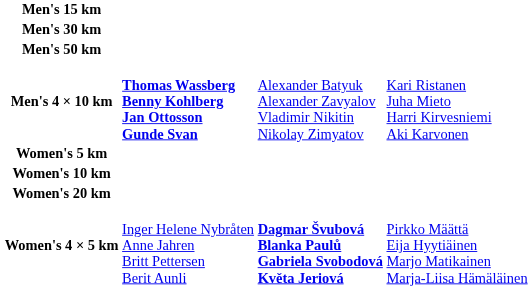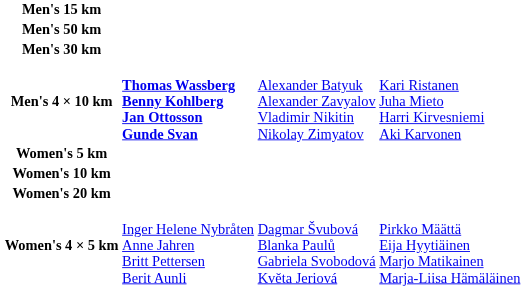 <table>
 <tr>
 <th scope=row>Men's 15 km<br></th>
 <td></td>
 <td></td>
 <td></td>
 </tr>
 <tr>
-<th scope=row>Men's 30 km<br></th>
+<th scope=row>Men's 50 km<br></th>
 <td></td>
 <td></td>
 <td></td>
 </tr>
 <tr>
-<th scope=row>Men's 50 km<br></th>
+<th scope=row>Men's 30 km<br></th>
 <td></td>
 <td></td>
 <td></td>
 </tr>
 <tr>
 <th scope=row>Men's 4 × 10 km<br></th>
 <td><strong><br><a href='#'>Thomas Wassberg</a><br><a href='#'>Benny Kohlberg</a><br><a href='#'>Jan Ottosson</a><br><a href='#'>Gunde Svan</a></strong></td>
 <td><br><a href='#'>Alexander Batyuk</a><br><a href='#'>Alexander Zavyalov</a><br><a href='#'>Vladimir Nikitin</a><br><a href='#'>Nikolay Zimyatov</a></td>
 <td><br><a href='#'>Kari Ristanen</a><br><a href='#'>Juha Mieto</a><br><a href='#'>Harri Kirvesniemi</a><br><a href='#'>Aki Karvonen</a></td>
 </tr>
 <tr>
 <th scope=row>Women's 5 km<br></th>
 <td></td>
 <td></td>
 <td></td>
 </tr>
 <tr>
 <th scope=row>Women's 10 km<br></th>
 <td></td>
 <td></td>
 <td></td>
 </tr>
 <tr>
 <th scope=row>Women's 20 km<br></th>
 <td></td>
 <td></td>
 <td></td>
 </tr>
 <tr>
 <th scope=row>Women's 4 × 5 km<br></th>
 <td><br><a href='#'>Inger Helene Nybråten</a><br><a href='#'>Anne Jahren</a><br><a href='#'>Britt Pettersen</a><br><a href='#'>Berit Aunli</a></td>
-<td><strong><br><a href='#'>Dagmar Švubová</a><br><a href='#'>Blanka Paulů</a><br><a href='#'>Gabriela Svobodová</a><br><a href='#'>Květa Jeriová</a></strong></td>
+<td><br><a href='#'>Dagmar Švubová</a><br><a href='#'>Blanka Paulů</a><br><a href='#'>Gabriela Svobodová</a><br><a href='#'>Květa Jeriová</a></td>
 <td><br><a href='#'>Pirkko Määttä</a><br><a href='#'>Eija Hyytiäinen</a><br><a href='#'>Marjo Matikainen</a><br><a href='#'>Marja-Liisa Hämäläinen</a></td>
 </tr>
 </table>
